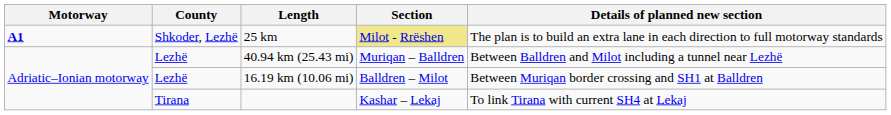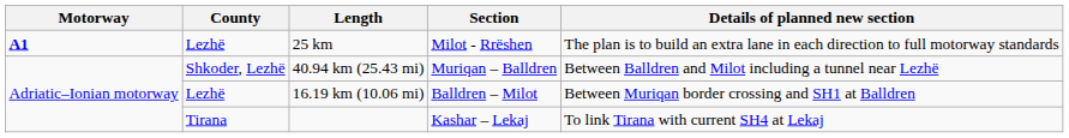 <table class="wikitable">
 <tr>
 <th>Motorway</th>
 <th>County</th>
 <th>Length</th>
 <th>Section</th>
 <th>Details of planned new section</th>
 </tr>
 <tr>
 <td> <strong><a href='#'>A1</a></strong></td>
-<td><a href='#'>Shkoder</a>, <a href='#'>Lezhë</a></td>
+<td><a href='#'>Lezhë</a></td>
 <td>25 km</td>
-<td style="background: khaki;"><a href='#'>Milot</a> - <a href='#'>Rrëshen</a></td>
+<td><a href='#'>Milot</a> - <a href='#'>Rrëshen</a></td>
 <td>The plan is to build an extra lane in each direction to full motorway standards</td>
 </tr>
 <tr>
 <td rowspan="3"><a href='#'>Adriatic–Ionian motorway</a></td>
-<td><a href='#'>Lezhë</a></td>
+<td><a href='#'>Shkoder</a>, <a href='#'>Lezhë</a></td>
 <td>40.94 km (25.43 mi)</td>
 <td><a href='#'>Muriqan</a> – <a href='#'>Balldren</a></td>
 <td>Between <a href='#'>Balldren</a> and <a href='#'>Milot</a> including a tunnel near <a href='#'>Lezhë</a></td>
 </tr>
 <tr>
 <td><a href='#'>Lezhë</a></td>
 <td>16.19 km (10.06 mi)</td>
 <td><a href='#'>Balldren</a> – <a href='#'>Milot</a></td>
 <td>Between <a href='#'>Muriqan</a> border crossing and <a href='#'>SH1</a> at <a href='#'>Balldren</a></td>
 </tr>
 <tr>
 <td><a href='#'>Tirana</a></td>
 <td></td>
 <td><a href='#'>Kashar</a> – <a href='#'>Lekaj</a></td>
 <td>To link <a href='#'>Tirana</a> with current <a href='#'>SH4</a> at <a href='#'>Lekaj</a></td>
 </tr>
 </table>
